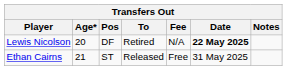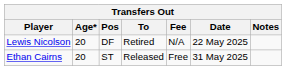 <table class="wikitable">
 <tr>
 <th colspan="7">Transfers Out</th>
 </tr>
 <tr>
 <th>Player</th>
 <th>Age*</th>
 <th>Pos</th>
 <th>To</th>
 <th>Fee</th>
 <th>Date</th>
 <th>Notes</th>
 </tr>
 <tr>
 <td> <a href='#'>Lewis Nicolson</a></td>
 <td>20</td>
 <td>DF</td>
 <td>Retired</td>
 <td>N/A</td>
-<td><strong>22 May 2025</strong></td>
+<td>22 May 2025</td>
 <td></td>
 </tr>
 <tr>
 <td> <a href='#'>Ethan Cairns</a></td>
-<td>21</td>
+<td>20</td>
 <td>ST</td>
 <td>Released</td>
 <td>Free</td>
 <td>31 May 2025</td>
 <td></td>
 </tr>
 </table>
